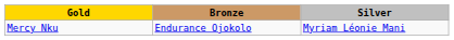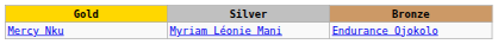 <table class="wikitable" style="text-align:left">
 <tr align="center">
 <td width=200 bgcolor=gold><strong>Gold</strong></td>
+<td width=200 bgcolor=silver><strong>Silver</strong></td>
 <td width=200 bgcolor=CC9966><strong>Bronze</strong></td>
-<td width=200 bgcolor=silver><strong>Silver</strong></td>
 </tr>
 <tr>
 <td><a href='#'>Mercy Nku</a><br><em></em></td>
+<td><a href='#'>Myriam Léonie Mani</a><br><em></em></td>
 <td><a href='#'>Endurance Ojokolo</a><br><em></em></td>
-<td><a href='#'>Myriam Léonie Mani</a><br><em></em></td>
 </tr>
 </table>
